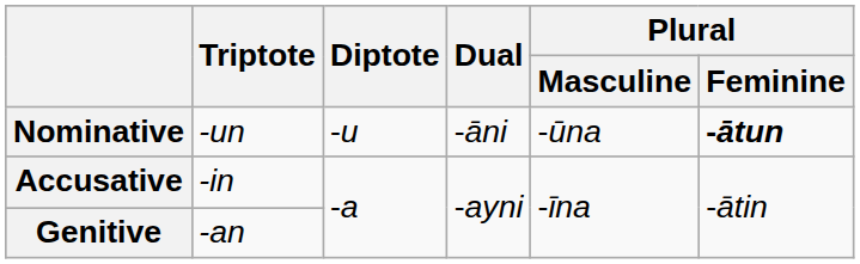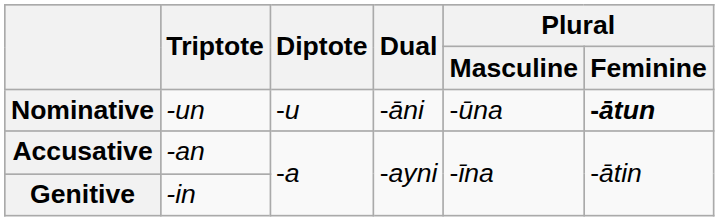 <table class="wikitable">
 <tr>
 <th rowspan=2></th>
 <th rowspan=2>Triptote</th>
 <th rowspan=2>Diptote</th>
 <th rowspan=2>Dual</th>
 <th colspan=2>Plural</th>
 </tr>
 <tr>
 <th>Masculine</th>
 <th>Feminine</th>
 </tr>
 <tr>
 <th>Nominative</th>
 <td><em>-un</em></td>
 <td>-<em>u</em></td>
 <td>-<em>āni</em></td>
 <td>-<em>ūna</em></td>
 <td><strong>-<em>ātun</em></strong></td>
 </tr>
 <tr>
 <th>Accusative</th>
-<td><em>-in</em></td>
+<td><em>-an</em></td>
 <td rowspan="2">-<em>a</em></td>
 <td rowspan="2">-<em>ayni</em></td>
 <td rowspan="2">-<em>īna</em></td>
 <td rowspan="2">-<em>ātin</em></td>
 </tr>
 <tr>
 <th>Genitive</th>
-<td><em>-an</em></td>
+<td><em>-in</em></td>
 </tr>
 </table>
